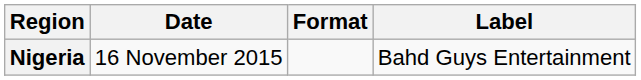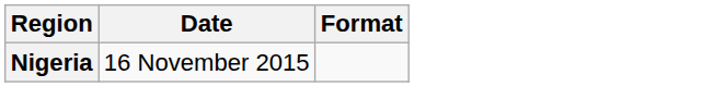 <table class="wikitable plainrowheaders">
 <tr>
 <th scope="col">Region</th>
 <th scope="col">Date</th>
 <th scope="col">Format</th>
-<th scope="col">Label</th>
 </tr>
 <tr>
 <th scope="row">Nigeria</th>
 <td>16 November 2015</td>
 <td></td>
-<td>Bahd Guys Entertainment</td>
 </tr>
 </table>
